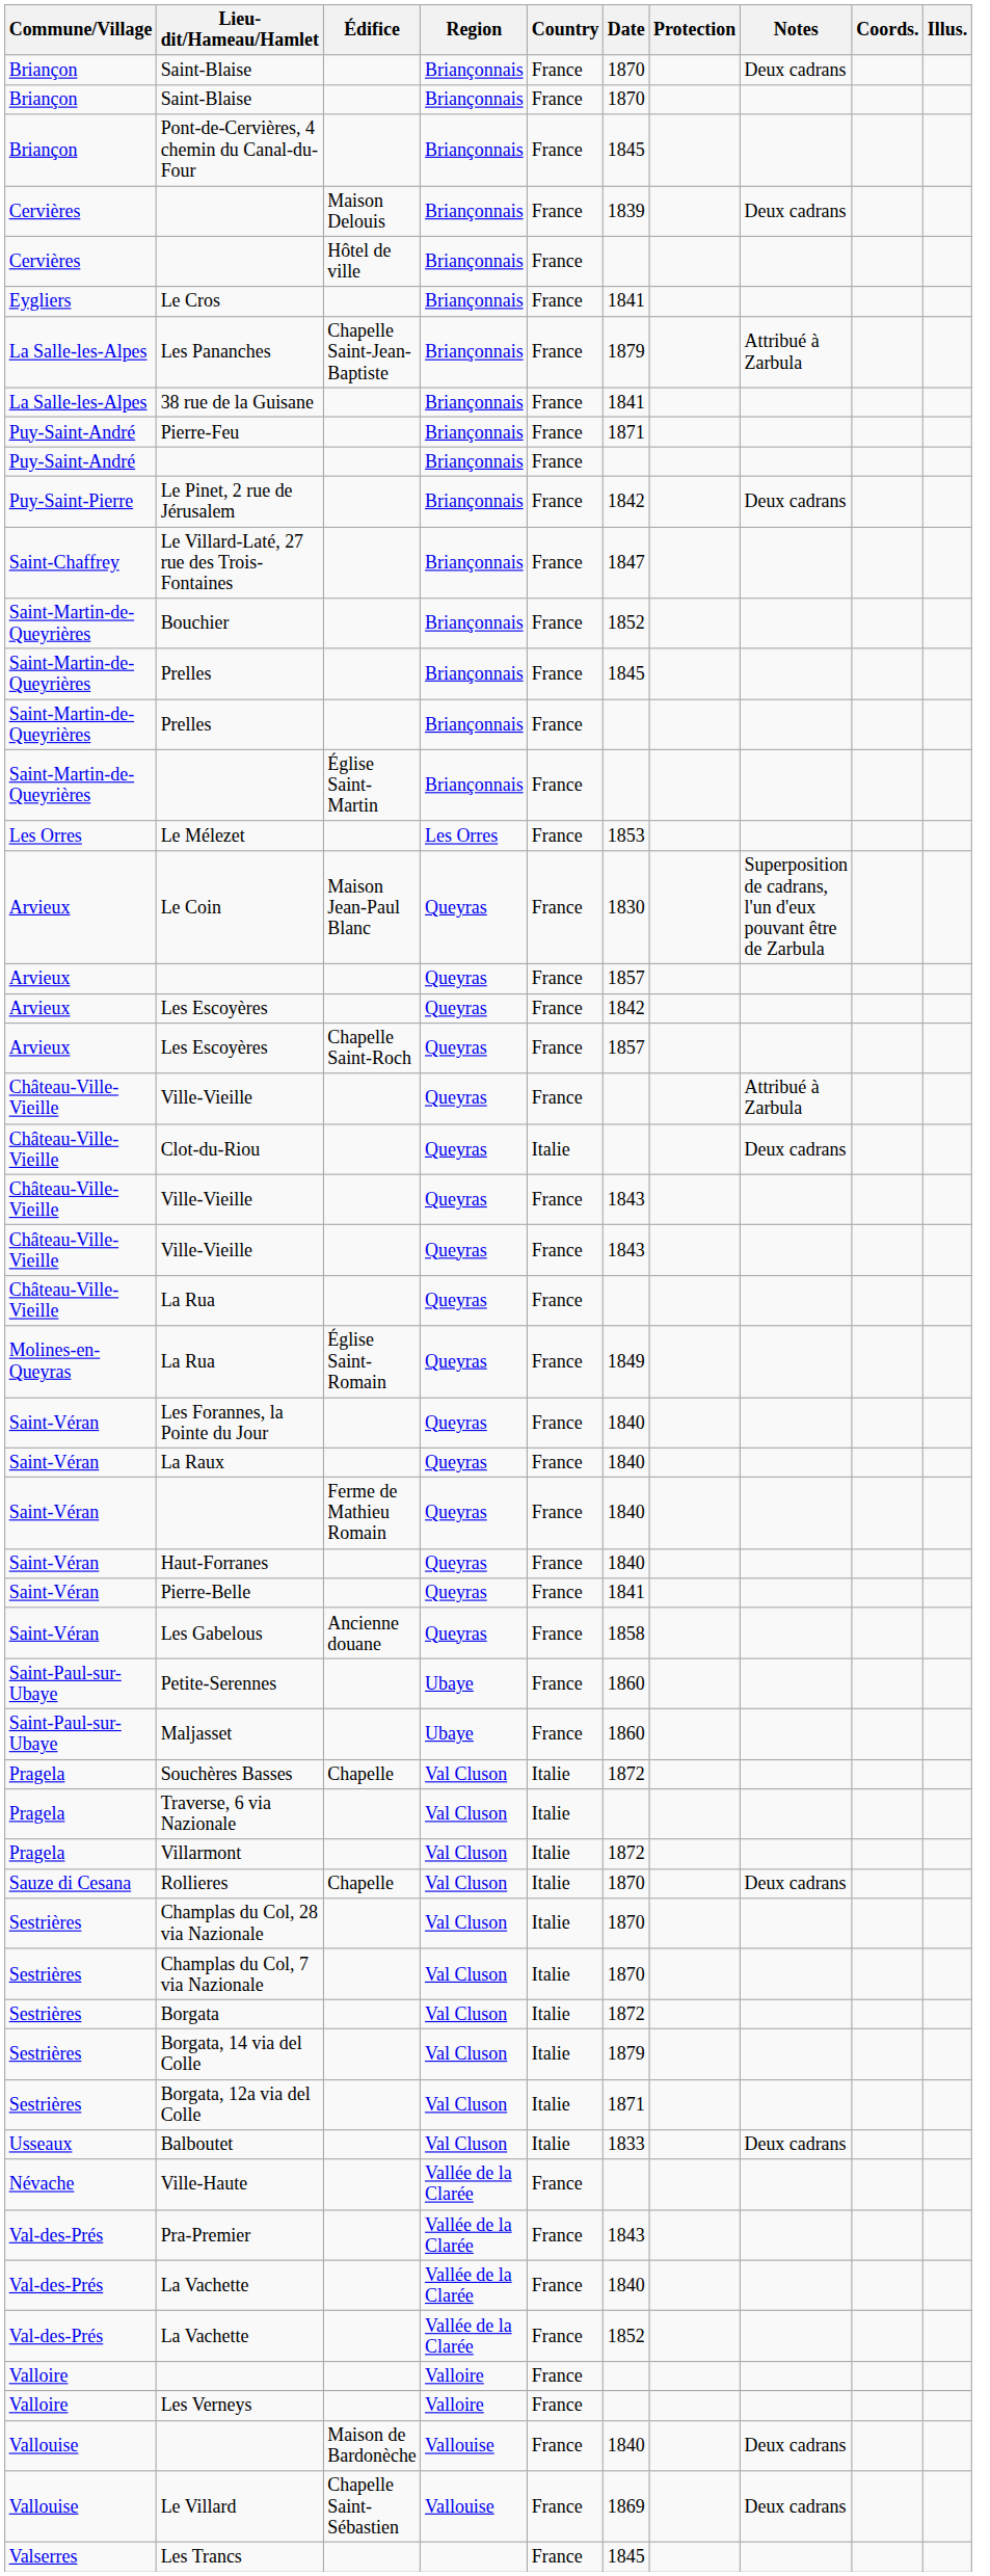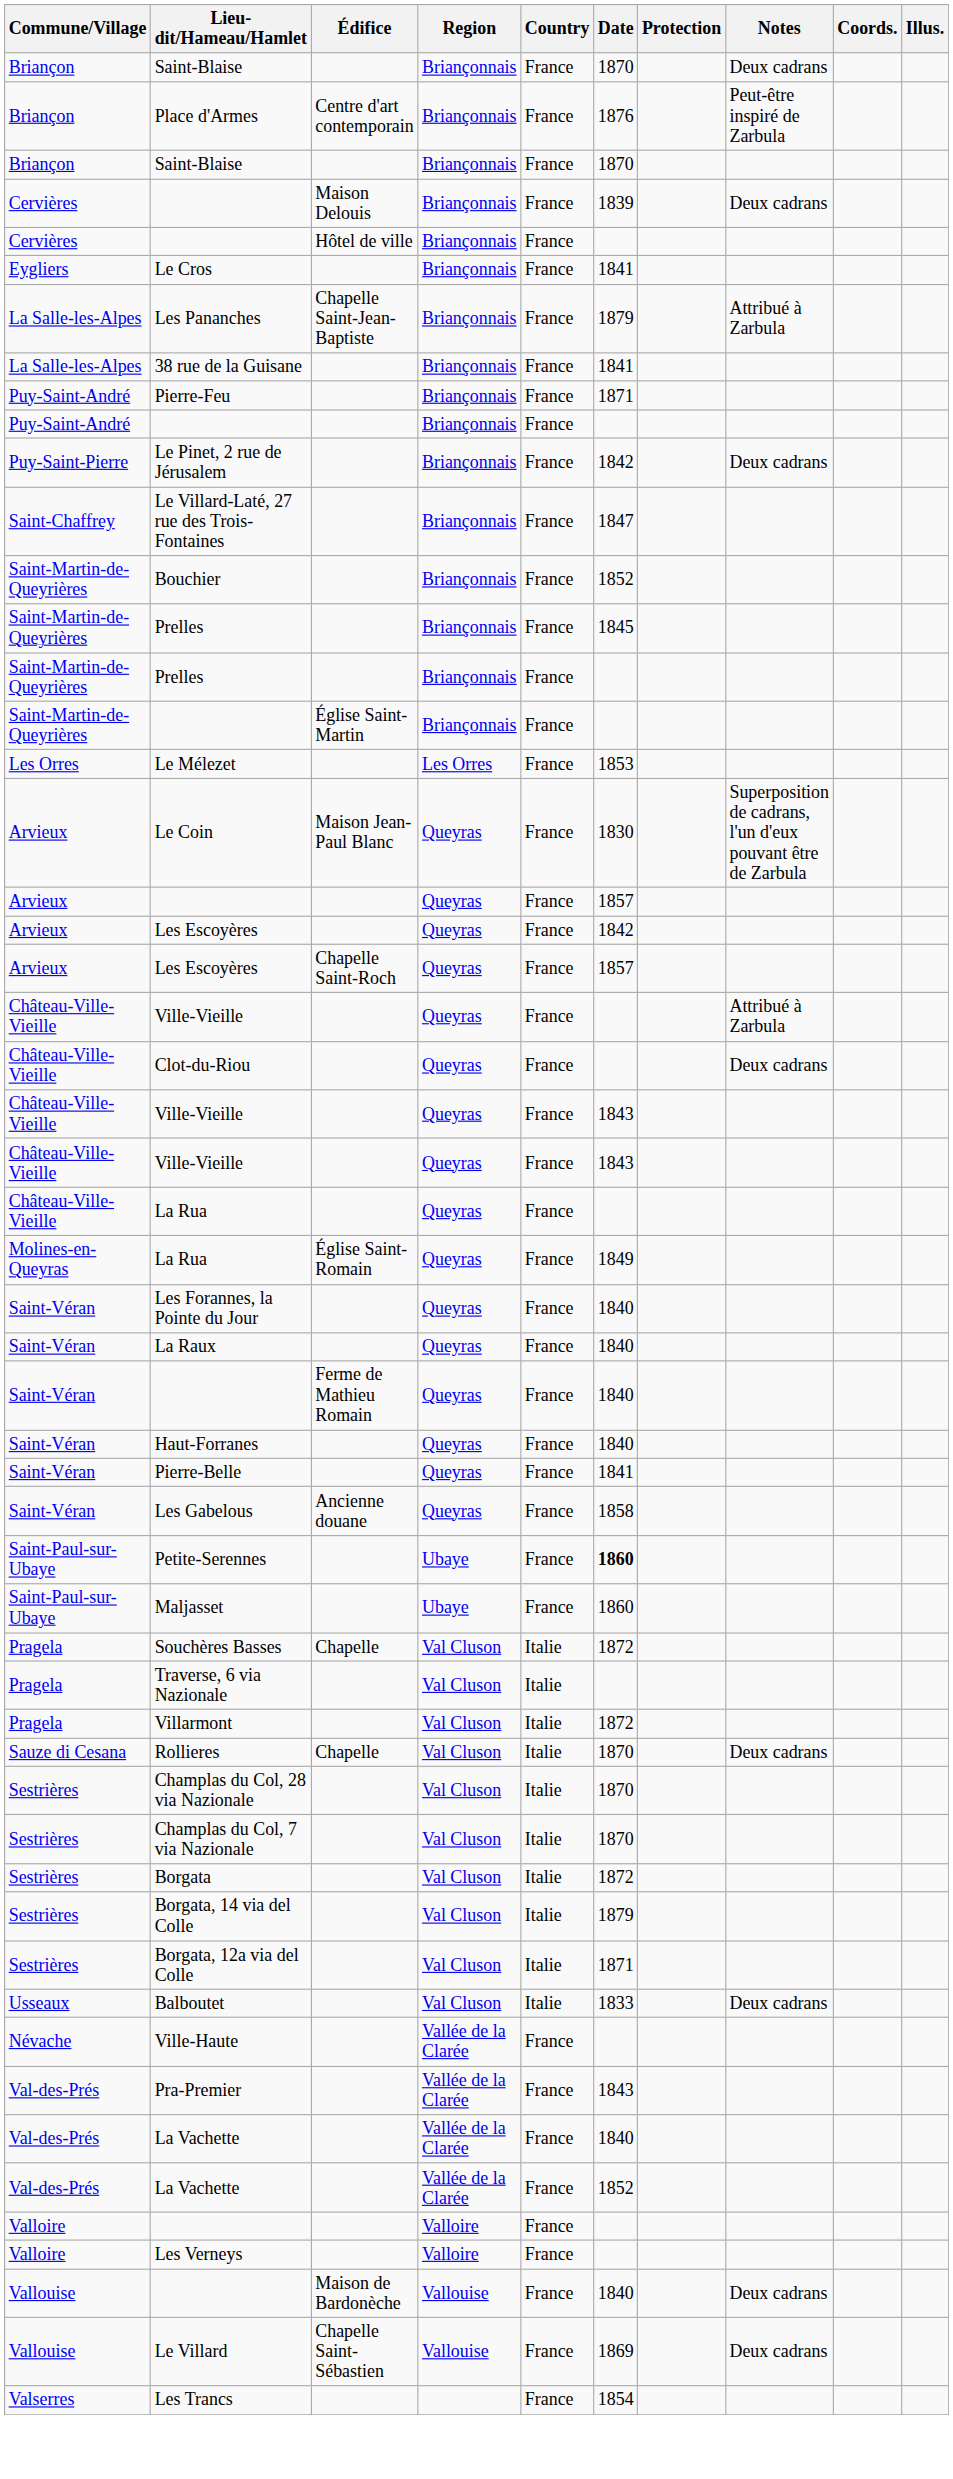 <table class="wikitable sortable">
 <tr>
 <th scope="col">Commune/Village</th>
 <th scope="col">Lieu-dit/Hameau/Hamlet</th>
 <th scope="col">Édifice</th>
 <th scope="col">Region</th>
 <th scope="col">Country</th>
 <th scope="col">Date</th>
 <th scope="col">Protection</th>
 <th scope="col">Notes</th>
 <th scope="col" class="unsortable">Coords.</th>
 <th scope="col" class="unsortable">Illus.</th>
 </tr>
 <tr>
 <td><a href='#'>Briançon</a></td>
 <td>Saint-Blaise</td>
 <td></td>
 <td><a href='#'>Briançonnais</a></td>
 <td>France</td>
 <td>1870</td>
 <td></td>
 <td>Deux cadrans</td>
 <td></td>
 <td></td>
 </tr>
 <tr>
 <td><a href='#'>Briançon</a></td>
+<td>Place d'Armes</td>
+<td>Centre d'art contemporain</td>
+<td><a href='#'>Briançonnais</a></td>
+<td>France</td>
+<td>1876</td>
+<td></td>
+<td>Peut-être inspiré de Zarbula</td>
+<td></td>
+<td></td>
+</tr>
+<tr>
+<td><a href='#'>Briançon</a></td>
 <td>Saint-Blaise</td>
 <td></td>
 <td><a href='#'>Briançonnais</a></td>
 <td>France</td>
 <td>1870</td>
-<td></td>
-<td></td>
-<td></td>
-<td></td>
-</tr>
-<tr>
-<td><a href='#'>Briançon</a></td>
-<td>Pont-de-Cervières, 4 chemin du Canal-du-Four</td>
-<td></td>
-<td><a href='#'>Briançonnais</a></td>
-<td>France</td>
-<td>1845</td>
 <td></td>
 <td></td>
 <td></td>
 <td></td>
 </tr>
 <tr>
 <td><a href='#'>Cervières</a></td>
 <td></td>
 <td>Maison Delouis</td>
 <td><a href='#'>Briançonnais</a></td>
 <td>France</td>
 <td>1839</td>
 <td></td>
 <td>Deux cadrans</td>
 <td></td>
 <td></td>
 </tr>
 <tr>
 <td><a href='#'>Cervières</a></td>
 <td></td>
 <td>Hôtel de ville</td>
 <td><a href='#'>Briançonnais</a></td>
 <td>France</td>
 <td></td>
 <td></td>
 <td></td>
 <td></td>
 <td></td>
 </tr>
 <tr>
 <td><a href='#'>Eygliers</a></td>
 <td>Le Cros</td>
 <td></td>
 <td><a href='#'>Briançonnais</a></td>
 <td>France</td>
 <td>1841</td>
 <td></td>
 <td></td>
 <td></td>
 <td></td>
 </tr>
 <tr>
 <td><a href='#'>La Salle-les-Alpes</a></td>
 <td>Les Pananches</td>
 <td>Chapelle Saint-Jean-Baptiste</td>
 <td><a href='#'>Briançonnais</a></td>
 <td>France</td>
 <td>1879</td>
 <td></td>
 <td>Attribué à Zarbula</td>
 <td></td>
 <td></td>
 </tr>
 <tr>
 <td><a href='#'>La Salle-les-Alpes</a></td>
 <td>38 rue de la Guisane</td>
 <td></td>
 <td><a href='#'>Briançonnais</a></td>
 <td>France</td>
 <td>1841</td>
 <td></td>
 <td></td>
 <td></td>
 <td></td>
 </tr>
 <tr>
 <td><a href='#'>Puy-Saint-André</a></td>
 <td>Pierre-Feu</td>
 <td></td>
 <td><a href='#'>Briançonnais</a></td>
 <td>France</td>
 <td>1871</td>
 <td></td>
 <td></td>
 <td></td>
 <td></td>
 </tr>
 <tr>
 <td><a href='#'>Puy-Saint-André</a></td>
 <td></td>
 <td></td>
 <td><a href='#'>Briançonnais</a></td>
 <td>France</td>
 <td></td>
 <td></td>
 <td></td>
 <td></td>
 <td></td>
 </tr>
 <tr>
 <td><a href='#'>Puy-Saint-Pierre</a></td>
 <td>Le Pinet, 2 rue de Jérusalem</td>
 <td></td>
 <td><a href='#'>Briançonnais</a></td>
 <td>France</td>
 <td>1842</td>
 <td></td>
 <td>Deux cadrans</td>
 <td></td>
 <td></td>
 </tr>
 <tr>
 <td><a href='#'>Saint-Chaffrey</a></td>
 <td>Le Villard-Laté, 27 rue des Trois-Fontaines</td>
 <td></td>
 <td><a href='#'>Briançonnais</a></td>
 <td>France</td>
 <td>1847</td>
 <td></td>
 <td></td>
 <td></td>
 <td></td>
 </tr>
 <tr>
 <td><a href='#'>Saint-Martin-de-Queyrières</a></td>
 <td>Bouchier</td>
 <td></td>
 <td><a href='#'>Briançonnais</a></td>
 <td>France</td>
 <td>1852</td>
 <td></td>
 <td></td>
 <td></td>
 <td></td>
 </tr>
 <tr>
 <td><a href='#'>Saint-Martin-de-Queyrières</a></td>
 <td>Prelles</td>
 <td></td>
 <td><a href='#'>Briançonnais</a></td>
 <td>France</td>
 <td>1845</td>
 <td></td>
 <td></td>
 <td></td>
 <td></td>
 </tr>
 <tr>
 <td><a href='#'>Saint-Martin-de-Queyrières</a></td>
 <td>Prelles</td>
 <td></td>
 <td><a href='#'>Briançonnais</a></td>
 <td>France</td>
 <td></td>
 <td></td>
 <td></td>
 <td></td>
 <td></td>
 </tr>
 <tr>
 <td><a href='#'>Saint-Martin-de-Queyrières</a></td>
 <td></td>
 <td>Église Saint-Martin</td>
 <td><a href='#'>Briançonnais</a></td>
 <td>France</td>
 <td></td>
 <td></td>
 <td></td>
 <td></td>
 <td></td>
 </tr>
 <tr>
 <td><a href='#'>Les Orres</a></td>
 <td>Le Mélezet</td>
 <td></td>
 <td><a href='#'>Les Orres</a></td>
 <td>France</td>
 <td>1853</td>
 <td></td>
 <td></td>
 <td></td>
 <td></td>
 </tr>
 <tr>
 <td><a href='#'>Arvieux</a></td>
 <td>Le Coin</td>
 <td>Maison Jean-Paul Blanc</td>
 <td><a href='#'>Queyras</a></td>
 <td>France</td>
 <td>1830</td>
 <td></td>
 <td>Superposition de cadrans, l'un d'eux pouvant être de Zarbula</td>
 <td></td>
 <td></td>
 </tr>
 <tr>
 <td><a href='#'>Arvieux</a></td>
 <td></td>
 <td></td>
 <td><a href='#'>Queyras</a></td>
 <td>France</td>
 <td>1857</td>
 <td></td>
 <td></td>
 <td></td>
 <td></td>
 </tr>
 <tr>
 <td><a href='#'>Arvieux</a></td>
 <td>Les Escoyères</td>
 <td></td>
 <td><a href='#'>Queyras</a></td>
 <td>France</td>
 <td>1842</td>
 <td></td>
 <td></td>
 <td></td>
 <td></td>
 </tr>
 <tr>
 <td><a href='#'>Arvieux</a></td>
 <td>Les Escoyères</td>
 <td>Chapelle Saint-Roch</td>
 <td><a href='#'>Queyras</a></td>
 <td>France</td>
 <td>1857</td>
 <td></td>
 <td></td>
 <td></td>
 <td></td>
 </tr>
 <tr>
 <td><a href='#'>Château-Ville-Vieille</a></td>
 <td>Ville-Vieille</td>
 <td></td>
 <td><a href='#'>Queyras</a></td>
 <td>France</td>
 <td></td>
 <td></td>
 <td>Attribué à Zarbula</td>
 <td></td>
 <td></td>
 </tr>
 <tr>
 <td><a href='#'>Château-Ville-Vieille</a></td>
 <td>Clot-du-Riou</td>
 <td></td>
 <td><a href='#'>Queyras</a></td>
-<td>Italie</td>
+<td>France</td>
 <td></td>
 <td></td>
 <td>Deux cadrans</td>
 <td></td>
 <td></td>
 </tr>
 <tr>
 <td><a href='#'>Château-Ville-Vieille</a></td>
 <td>Ville-Vieille</td>
 <td></td>
 <td><a href='#'>Queyras</a></td>
 <td>France</td>
 <td>1843</td>
 <td></td>
 <td></td>
 <td></td>
 <td></td>
 </tr>
 <tr>
 <td><a href='#'>Château-Ville-Vieille</a></td>
 <td>Ville-Vieille</td>
 <td></td>
 <td><a href='#'>Queyras</a></td>
 <td>France</td>
 <td>1843</td>
 <td></td>
 <td></td>
 <td></td>
 <td></td>
 </tr>
 <tr>
 <td><a href='#'>Château-Ville-Vieille</a></td>
 <td>La Rua</td>
 <td></td>
 <td><a href='#'>Queyras</a></td>
 <td>France</td>
 <td></td>
 <td></td>
 <td></td>
 <td></td>
 <td></td>
 </tr>
 <tr>
 <td><a href='#'>Molines-en-Queyras</a></td>
 <td>La Rua</td>
 <td>Église Saint-Romain</td>
 <td><a href='#'>Queyras</a></td>
 <td>France</td>
 <td>1849</td>
 <td></td>
 <td></td>
 <td></td>
 <td></td>
 </tr>
 <tr>
 <td><a href='#'>Saint-Véran</a></td>
 <td>Les Forannes, la Pointe du Jour</td>
 <td></td>
 <td><a href='#'>Queyras</a></td>
 <td>France</td>
 <td>1840</td>
 <td></td>
 <td></td>
 <td></td>
 <td></td>
 </tr>
 <tr>
 <td><a href='#'>Saint-Véran</a></td>
 <td>La Raux</td>
 <td></td>
 <td><a href='#'>Queyras</a></td>
 <td>France</td>
 <td>1840</td>
 <td></td>
 <td></td>
 <td></td>
 <td></td>
 </tr>
 <tr>
 <td><a href='#'>Saint-Véran</a></td>
 <td></td>
 <td>Ferme de Mathieu Romain</td>
 <td><a href='#'>Queyras</a></td>
 <td>France</td>
 <td>1840</td>
 <td></td>
 <td></td>
 <td></td>
 <td></td>
 </tr>
 <tr>
 <td><a href='#'>Saint-Véran</a></td>
 <td>Haut-Forranes</td>
 <td></td>
 <td><a href='#'>Queyras</a></td>
 <td>France</td>
 <td>1840</td>
 <td></td>
 <td></td>
 <td></td>
 <td></td>
 </tr>
 <tr>
 <td><a href='#'>Saint-Véran</a></td>
 <td>Pierre-Belle</td>
 <td></td>
 <td><a href='#'>Queyras</a></td>
 <td>France</td>
 <td>1841</td>
 <td></td>
 <td></td>
 <td></td>
 <td></td>
 </tr>
 <tr>
 <td><a href='#'>Saint-Véran</a></td>
 <td>Les Gabelous</td>
 <td>Ancienne douane</td>
 <td><a href='#'>Queyras</a></td>
 <td>France</td>
 <td>1858</td>
 <td></td>
 <td></td>
 <td></td>
 <td></td>
 </tr>
 <tr>
 <td><a href='#'>Saint-Paul-sur-Ubaye</a></td>
 <td>Petite-Serennes</td>
 <td></td>
 <td><a href='#'>Ubaye</a></td>
 <td>France</td>
-<td>1860</td>
+<td><strong>1860</strong></td>
 <td></td>
 <td></td>
 <td></td>
 <td></td>
 </tr>
 <tr>
 <td><a href='#'>Saint-Paul-sur-Ubaye</a></td>
 <td>Maljasset</td>
 <td></td>
 <td><a href='#'>Ubaye</a></td>
 <td>France</td>
 <td>1860</td>
 <td></td>
 <td></td>
 <td></td>
 <td></td>
 </tr>
 <tr>
 <td><a href='#'>Pragela</a></td>
 <td>Souchères Basses</td>
 <td>Chapelle</td>
 <td><a href='#'>Val Cluson</a></td>
 <td>Italie</td>
 <td>1872</td>
 <td></td>
 <td></td>
 <td></td>
 <td></td>
 </tr>
 <tr>
 <td><a href='#'>Pragela</a></td>
 <td>Traverse, 6 via Nazionale</td>
 <td></td>
 <td><a href='#'>Val Cluson</a></td>
 <td>Italie</td>
 <td></td>
 <td></td>
 <td></td>
 <td></td>
 <td></td>
 </tr>
 <tr>
 <td><a href='#'>Pragela</a></td>
 <td>Villarmont</td>
 <td></td>
 <td><a href='#'>Val Cluson</a></td>
 <td>Italie</td>
 <td>1872</td>
 <td></td>
 <td></td>
 <td></td>
 <td></td>
 </tr>
 <tr>
 <td><a href='#'>Sauze di Cesana</a></td>
 <td>Rollieres</td>
 <td>Chapelle</td>
 <td><a href='#'>Val Cluson</a></td>
 <td>Italie</td>
 <td>1870</td>
 <td></td>
 <td>Deux cadrans</td>
 <td></td>
 <td></td>
 </tr>
 <tr>
 <td><a href='#'>Sestrières</a></td>
 <td>Champlas du Col, 28 via Nazionale</td>
 <td></td>
 <td><a href='#'>Val Cluson</a></td>
 <td>Italie</td>
 <td>1870</td>
 <td></td>
 <td></td>
 <td></td>
 <td></td>
 </tr>
 <tr>
 <td><a href='#'>Sestrières</a></td>
 <td>Champlas du Col, 7 via Nazionale</td>
 <td></td>
 <td><a href='#'>Val Cluson</a></td>
 <td>Italie</td>
 <td>1870</td>
 <td></td>
 <td></td>
 <td></td>
 <td></td>
 </tr>
 <tr>
 <td><a href='#'>Sestrières</a></td>
 <td>Borgata</td>
 <td></td>
 <td><a href='#'>Val Cluson</a></td>
 <td>Italie</td>
 <td>1872</td>
 <td></td>
 <td></td>
 <td></td>
 <td></td>
 </tr>
 <tr>
 <td><a href='#'>Sestrières</a></td>
 <td>Borgata, 14 via del Colle</td>
 <td></td>
 <td><a href='#'>Val Cluson</a></td>
 <td>Italie</td>
 <td>1879</td>
 <td></td>
 <td></td>
 <td></td>
 <td></td>
 </tr>
 <tr>
 <td><a href='#'>Sestrières</a></td>
 <td>Borgata, 12a via del Colle</td>
 <td></td>
 <td><a href='#'>Val Cluson</a></td>
 <td>Italie</td>
 <td>1871</td>
 <td></td>
 <td></td>
 <td></td>
 <td></td>
 </tr>
 <tr>
 <td><a href='#'>Usseaux</a></td>
 <td>Balboutet</td>
 <td></td>
 <td><a href='#'>Val Cluson</a></td>
 <td>Italie</td>
 <td>1833</td>
 <td></td>
 <td>Deux cadrans</td>
 <td></td>
 <td></td>
 </tr>
 <tr>
 <td><a href='#'>Névache</a></td>
 <td>Ville-Haute</td>
 <td></td>
 <td><a href='#'>Vallée de la Clarée</a></td>
 <td>France</td>
 <td></td>
 <td></td>
 <td></td>
 <td></td>
 <td></td>
 </tr>
 <tr>
 <td><a href='#'>Val-des-Prés</a></td>
 <td>Pra-Premier</td>
 <td></td>
 <td><a href='#'>Vallée de la Clarée</a></td>
 <td>France</td>
 <td>1843</td>
 <td></td>
 <td></td>
 <td></td>
 <td></td>
 </tr>
 <tr>
 <td><a href='#'>Val-des-Prés</a></td>
 <td>La Vachette</td>
 <td></td>
 <td><a href='#'>Vallée de la Clarée</a></td>
 <td>France</td>
 <td>1840</td>
 <td></td>
 <td></td>
 <td></td>
 <td></td>
 </tr>
 <tr>
 <td><a href='#'>Val-des-Prés</a></td>
 <td>La Vachette</td>
 <td></td>
 <td><a href='#'>Vallée de la Clarée</a></td>
 <td>France</td>
 <td>1852</td>
 <td></td>
 <td></td>
 <td></td>
 <td></td>
 </tr>
 <tr>
 <td><a href='#'>Valloire</a></td>
 <td></td>
 <td></td>
 <td><a href='#'>Valloire</a></td>
 <td>France</td>
 <td></td>
 <td></td>
 <td></td>
 <td></td>
 <td></td>
 </tr>
 <tr>
 <td><a href='#'>Valloire</a></td>
 <td>Les Verneys</td>
 <td></td>
 <td><a href='#'>Valloire</a></td>
 <td>France</td>
 <td></td>
 <td></td>
 <td></td>
 <td></td>
 <td></td>
 </tr>
 <tr>
 <td><a href='#'>Vallouise</a></td>
 <td></td>
 <td>Maison de Bardonèche</td>
 <td><a href='#'>Vallouise</a></td>
 <td>France</td>
 <td>1840</td>
 <td></td>
 <td>Deux cadrans</td>
 <td></td>
 <td></td>
 </tr>
 <tr>
 <td><a href='#'>Vallouise</a></td>
 <td>Le Villard</td>
 <td>Chapelle Saint-Sébastien</td>
 <td><a href='#'>Vallouise</a></td>
 <td>France</td>
 <td>1869</td>
 <td></td>
 <td>Deux cadrans</td>
 <td></td>
 <td></td>
 </tr>
 <tr>
 <td><a href='#'>Valserres</a></td>
 <td>Les Trancs</td>
 <td></td>
 <td></td>
 <td>France</td>
-<td>1845</td>
+<td>1854</td>
 <td></td>
 <td></td>
 <td></td>
 <td></td>
 </tr>
 </table>
